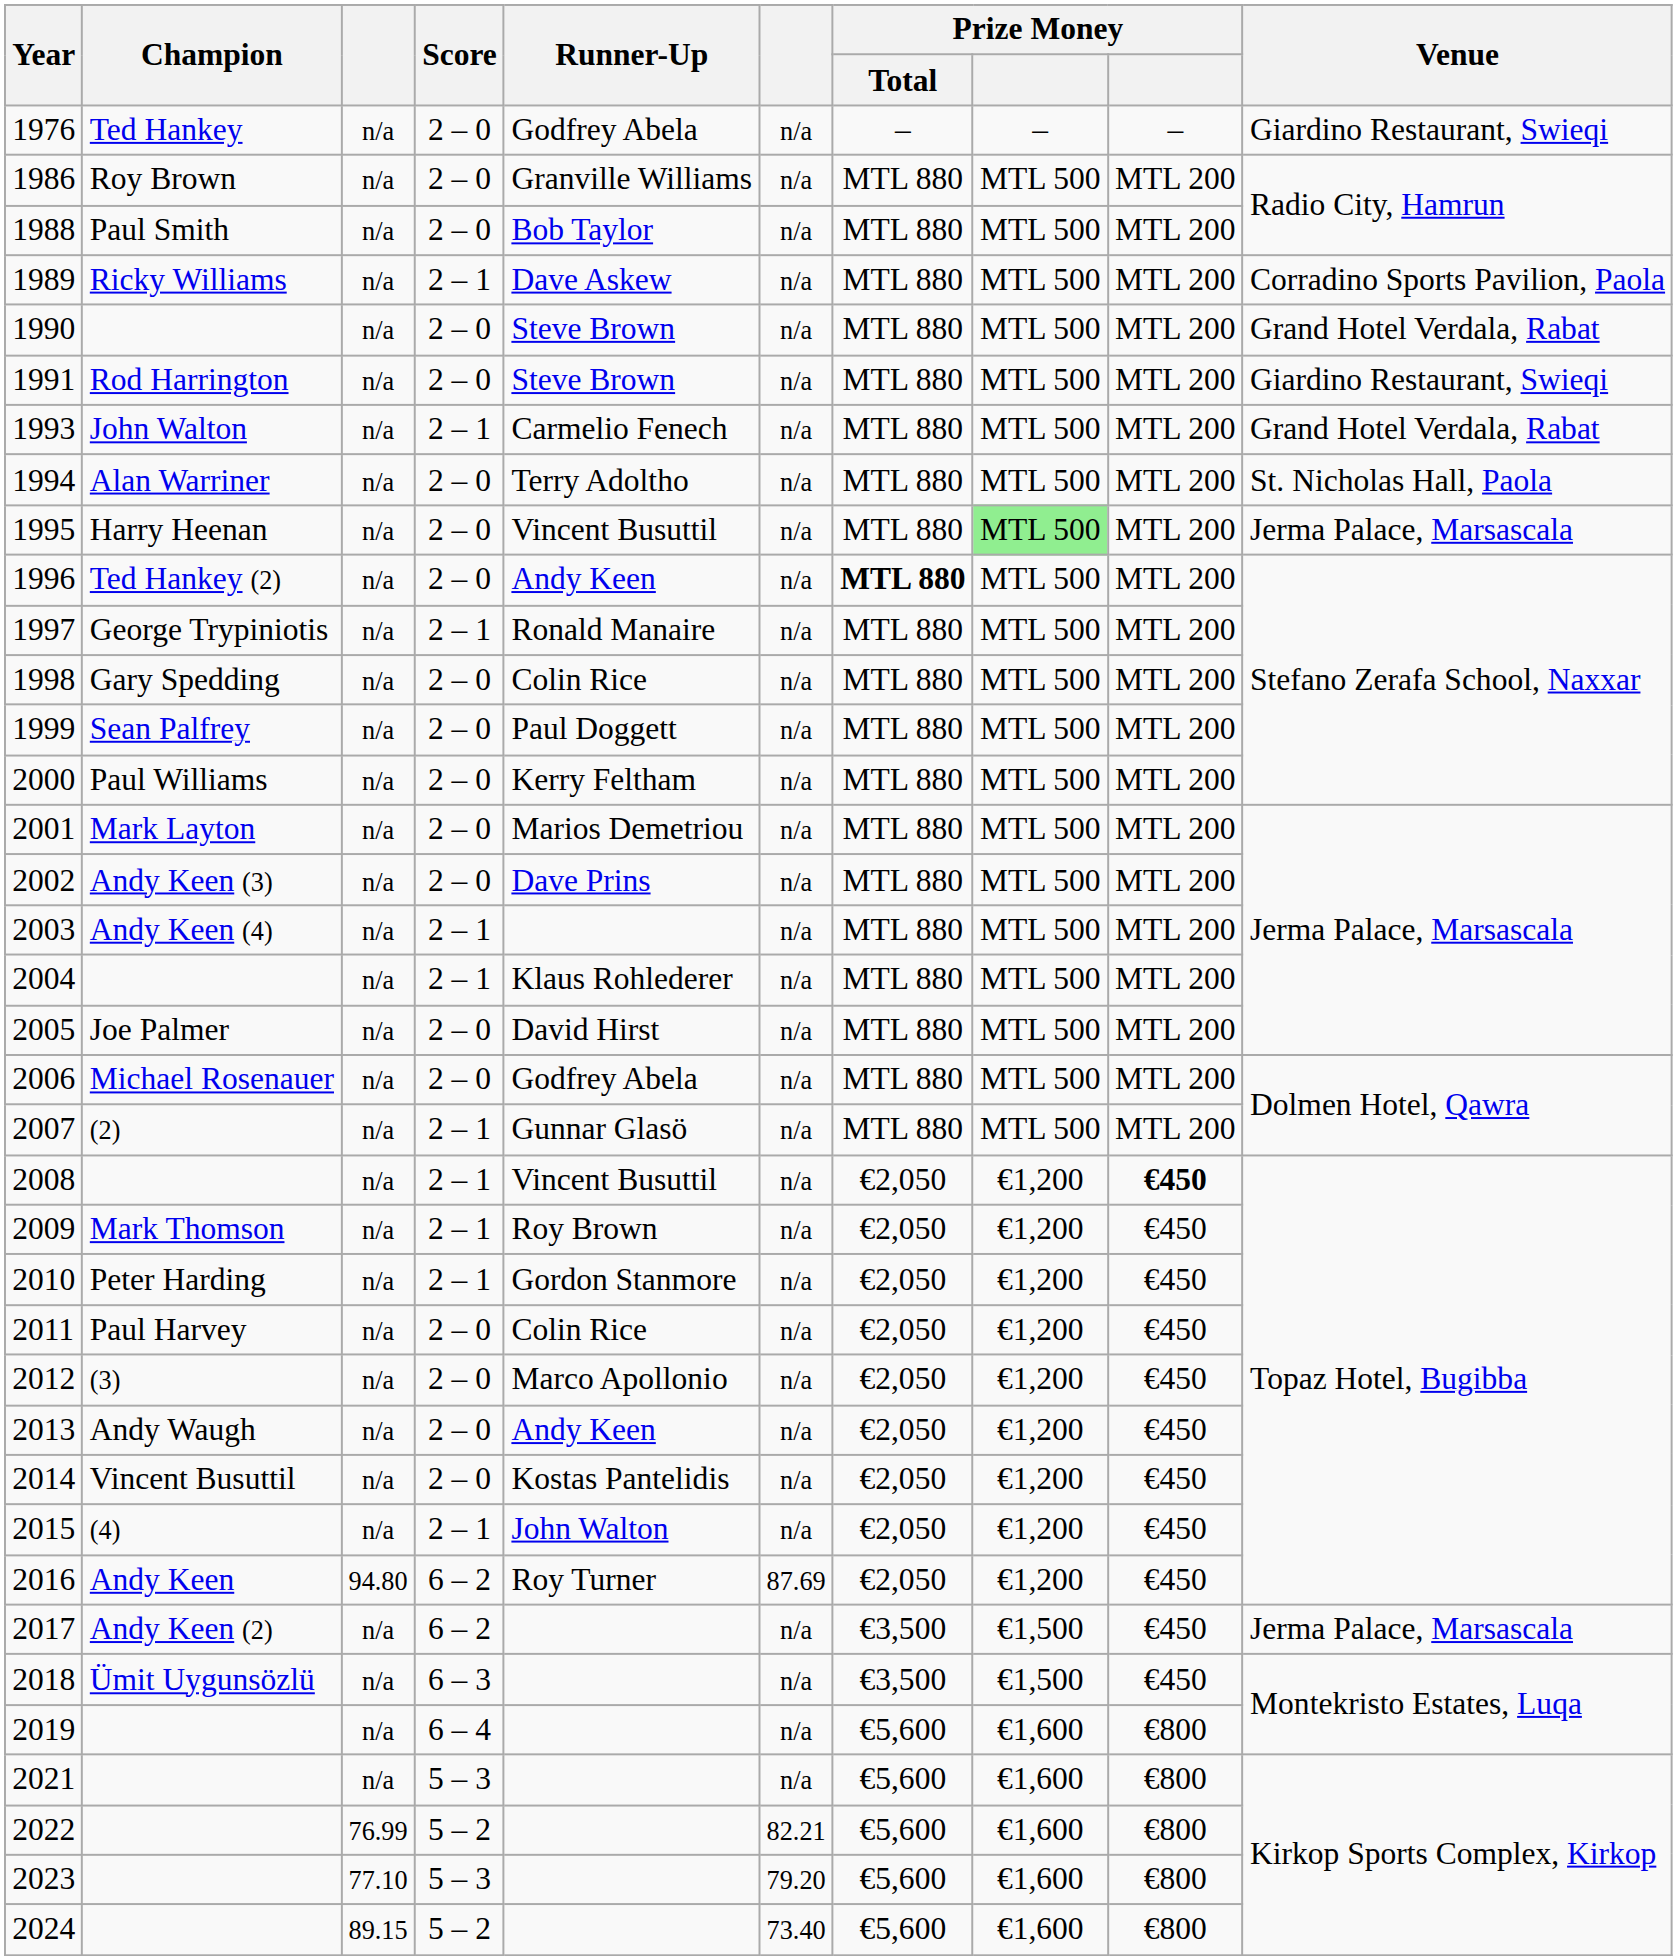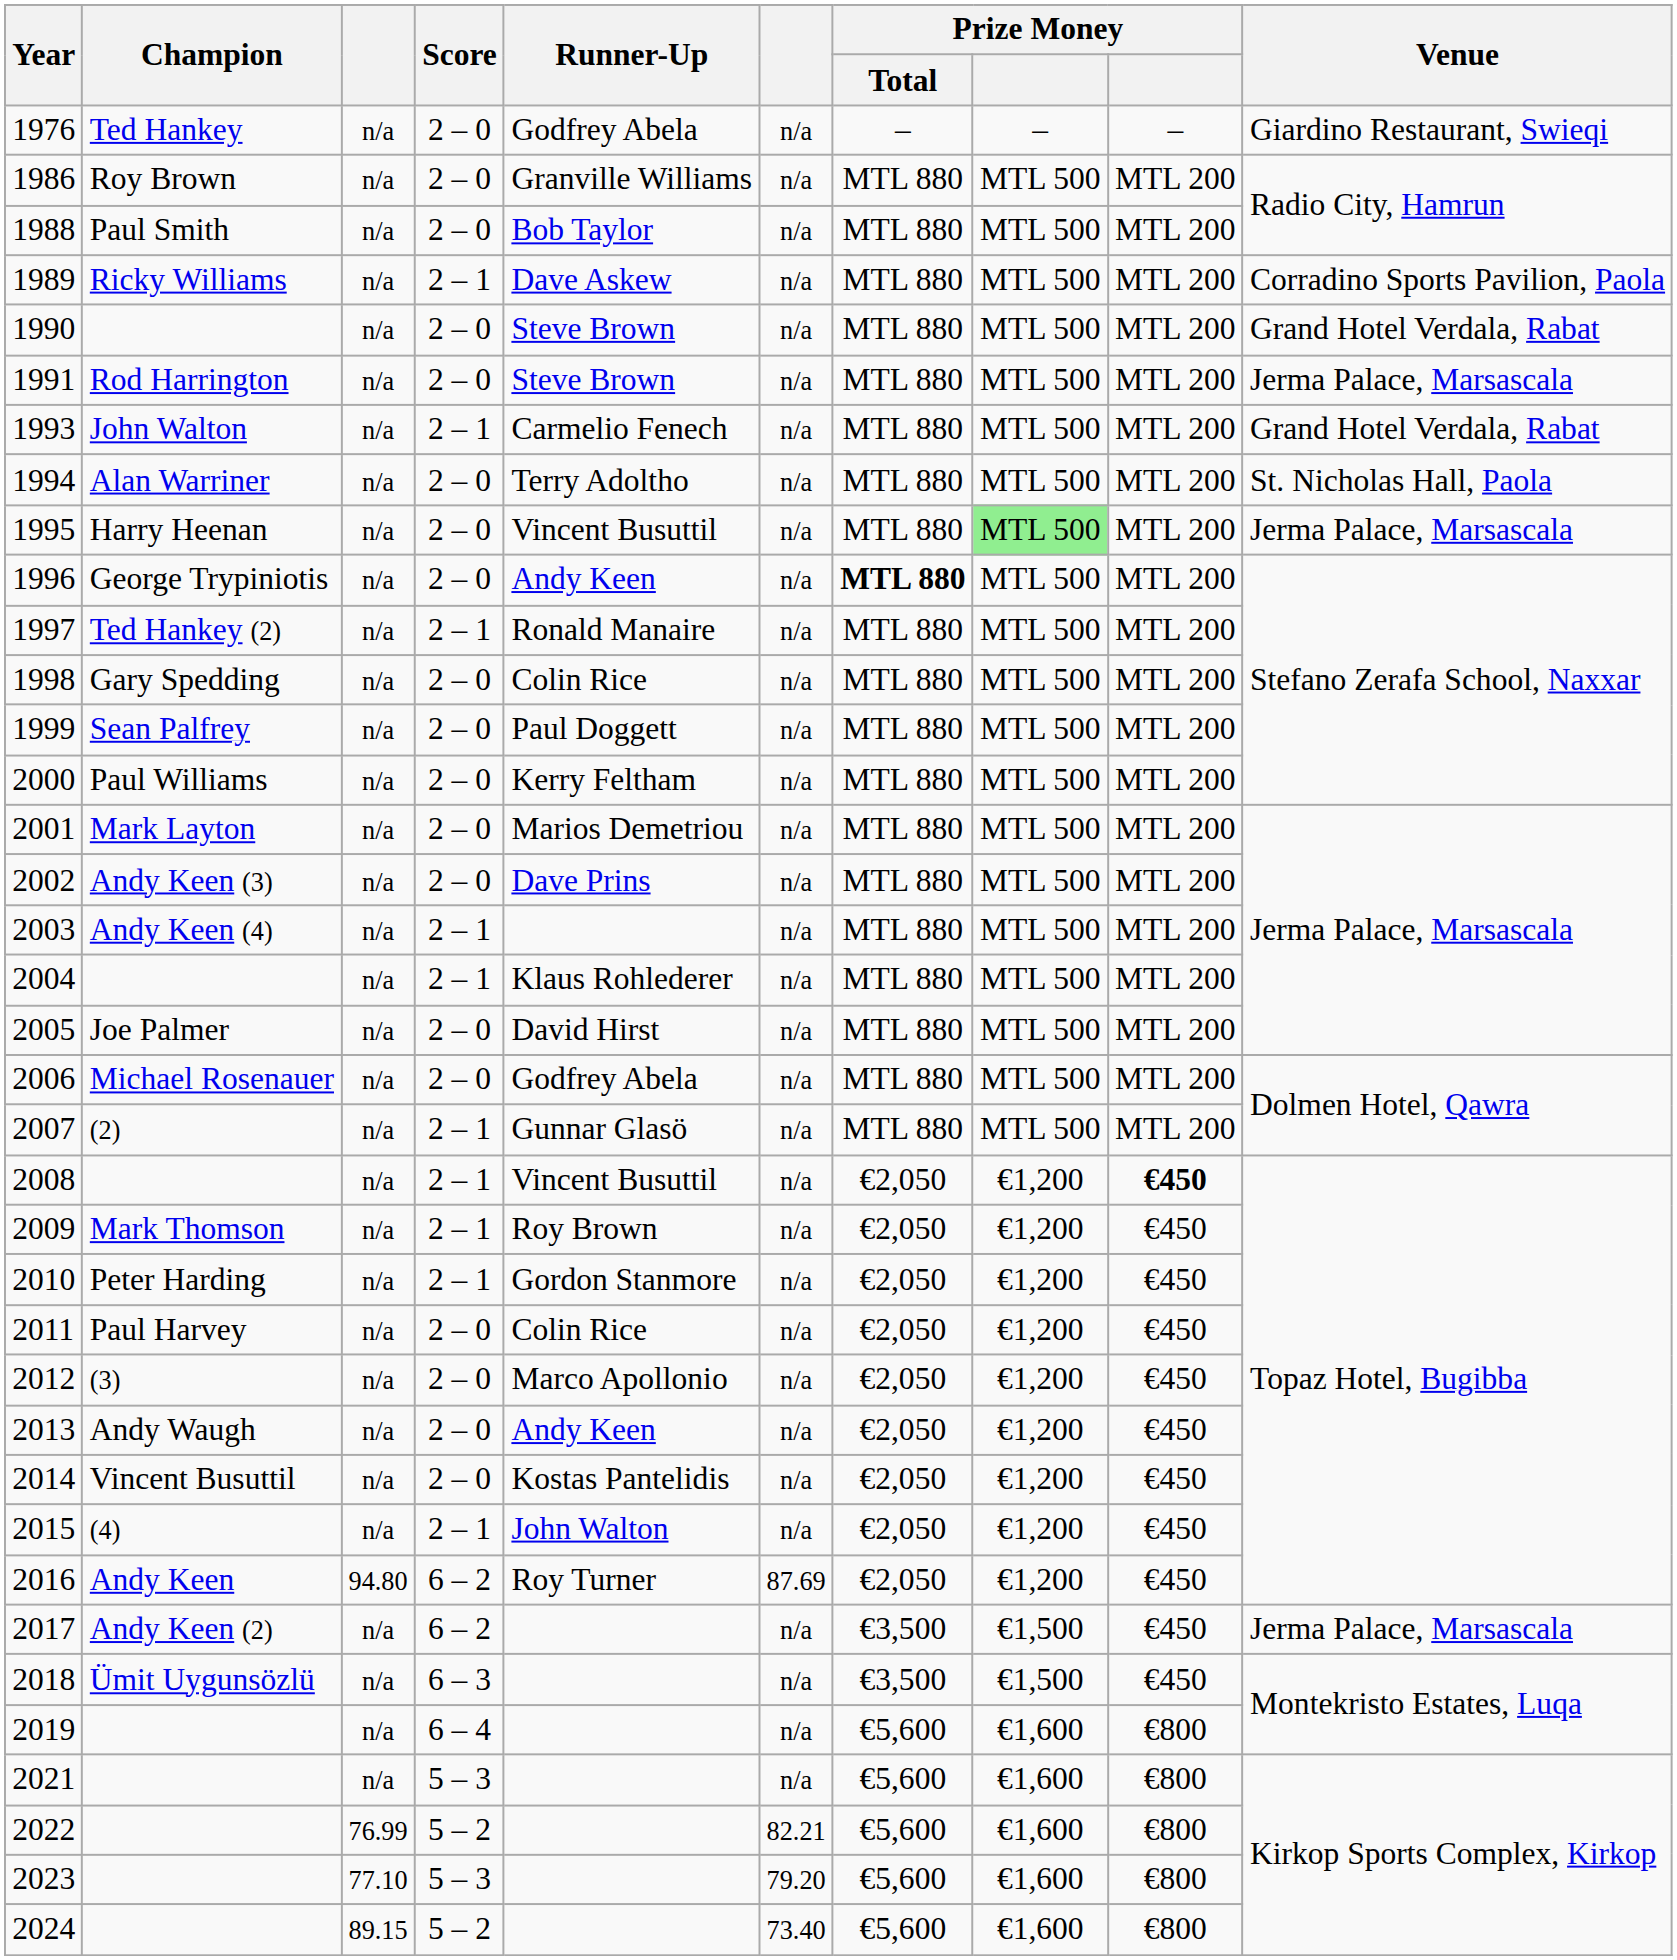 <table class="wikitable sortable">
 <tr>
 <th rowspan=2>Year</th>
 <th rowspan=2>Champion</th>
 <th rowspan=2></th>
 <th rowspan=2>Score</th>
 <th rowspan=2>Runner-Up</th>
 <th rowspan=2></th>
 <th colspan=3>Prize Money</th>
 <th rowspan=2>Venue</th>
 </tr>
 <tr>
 <th>Total</th>
 <th></th>
 <th></th>
 </tr>
 <tr>
 <td>1976</td>
 <td> <a href='#'>Ted Hankey</a></td>
 <td align=center><small><span>n/a</span></small></td>
 <td align=center>2 – 0</td>
 <td> Godfrey Abela</td>
 <td align=center><small><span>n/a</span></small></td>
 <td align=center>–</td>
 <td align=center>–</td>
 <td align=center>–</td>
 <td>Giardino Restaurant, <a href='#'>Swieqi</a></td>
 </tr>
 <tr>
 <td>1986</td>
 <td> Roy Brown</td>
 <td align=center><small><span>n/a</span></small></td>
 <td align=center>2 – 0</td>
 <td> Granville Williams</td>
 <td align=center><small><span>n/a</span></small></td>
 <td align=center>MTL 880</td>
 <td align=center>MTL 500</td>
 <td align=center>MTL 200</td>
 <td rowspan=2>Radio City, <a href='#'>Hamrun</a></td>
 </tr>
 <tr>
 <td>1988</td>
 <td> Paul Smith</td>
 <td align=center><small><span>n/a</span></small></td>
 <td align=center>2 – 0</td>
 <td> <a href='#'>Bob Taylor</a></td>
 <td align=center><small><span>n/a</span></small></td>
 <td align=center>MTL 880</td>
 <td align=center>MTL 500</td>
 <td align=center>MTL 200</td>
 </tr>
 <tr>
 <td>1989</td>
 <td> <a href='#'>Ricky Williams</a></td>
 <td align=center><small><span>n/a</span></small></td>
 <td align=center>2 – 1</td>
 <td> <a href='#'>Dave Askew</a></td>
 <td align=center><small><span>n/a</span></small></td>
 <td align=center>MTL 880</td>
 <td align=center>MTL 500</td>
 <td align=center>MTL 200</td>
 <td>Corradino Sports Pavilion, <a href='#'>Paola</a></td>
 </tr>
 <tr>
 <td>1990</td>
 <td></td>
 <td align=center><small><span>n/a</span></small></td>
 <td align=center>2 – 0</td>
 <td> <a href='#'>Steve Brown</a></td>
 <td align=center><small><span>n/a</span></small></td>
 <td align=center>MTL 880</td>
 <td align=center>MTL 500</td>
 <td align=center>MTL 200</td>
 <td>Grand Hotel Verdala, <a href='#'>Rabat</a></td>
 </tr>
 <tr>
 <td>1991</td>
 <td> <a href='#'>Rod Harrington</a></td>
 <td align=center><small><span>n/a</span></small></td>
 <td align=center>2 – 0</td>
 <td> <a href='#'>Steve Brown</a></td>
 <td align=center><small><span>n/a</span></small></td>
 <td align=center>MTL 880</td>
 <td align=center>MTL 500</td>
 <td align=center>MTL 200</td>
-<td>Giardino Restaurant, <a href='#'>Swieqi</a></td>
+<td>Jerma Palace, <a href='#'>Marsascala</a></td>
 </tr>
 <tr>
 <td>1993</td>
 <td> <a href='#'>John Walton</a></td>
 <td align=center><small><span>n/a</span></small></td>
 <td align=center>2 – 1</td>
 <td> Carmelio Fenech</td>
 <td align=center><small><span>n/a</span></small></td>
 <td align=center>MTL 880</td>
 <td align=center>MTL 500</td>
 <td align=center>MTL 200</td>
 <td>Grand Hotel Verdala, <a href='#'>Rabat</a></td>
 </tr>
 <tr>
 <td>1994</td>
 <td> <a href='#'>Alan Warriner</a></td>
 <td align=center><small><span>n/a</span></small></td>
 <td align=center>2 – 0</td>
 <td> Terry Adoltho</td>
 <td align=center><small><span>n/a</span></small></td>
 <td align=center>MTL 880</td>
 <td align=center>MTL 500</td>
 <td align=center>MTL 200</td>
 <td>St. Nicholas Hall, <a href='#'>Paola</a></td>
 </tr>
 <tr>
 <td>1995</td>
 <td> Harry Heenan</td>
 <td align=center><small><span>n/a</span></small></td>
 <td align=center>2 – 0</td>
 <td> Vincent Busuttil</td>
 <td align=center><small><span>n/a</span></small></td>
 <td align=center>MTL 880</td>
 <td align=center style="background: lightgreen;">MTL 500</td>
 <td align=center>MTL 200</td>
 <td>Jerma Palace, <a href='#'>Marsascala</a></td>
 </tr>
 <tr>
 <td>1996</td>
-<td> <a href='#'>Ted Hankey</a> <small>(2)</small></td>
+<td> George Trypiniotis</td>
 <td align=center><small><span>n/a</span></small></td>
 <td align=center>2 – 0</td>
 <td> <a href='#'>Andy Keen</a></td>
 <td align=center><small><span>n/a</span></small></td>
 <td align=center><strong>MTL 880</strong></td>
 <td align=center>MTL 500</td>
 <td align=center>MTL 200</td>
 <td rowspan=5>Stefano Zerafa School, <a href='#'>Naxxar</a></td>
 </tr>
 <tr>
 <td>1997</td>
-<td> George Trypiniotis</td>
+<td> <a href='#'>Ted Hankey</a> <small>(2)</small></td>
 <td align=center><small><span>n/a</span></small></td>
 <td align=center>2 – 1</td>
 <td> Ronald Manaire</td>
 <td align=center><small><span>n/a</span></small></td>
 <td align=center>MTL 880</td>
 <td align=center>MTL 500</td>
 <td align=center>MTL 200</td>
 </tr>
 <tr>
 <td>1998</td>
 <td> Gary Spedding</td>
 <td align=center><small><span>n/a</span></small></td>
 <td align=center>2 – 0</td>
 <td> Colin Rice</td>
 <td align=center><small><span>n/a</span></small></td>
 <td align=center>MTL 880</td>
 <td align=center>MTL 500</td>
 <td align=center>MTL 200</td>
 </tr>
 <tr>
 <td>1999</td>
 <td> <a href='#'>Sean Palfrey</a></td>
 <td align=center><small><span>n/a</span></small></td>
 <td align=center>2 – 0</td>
 <td> Paul Doggett</td>
 <td align=center><small><span>n/a</span></small></td>
 <td align=center>MTL 880</td>
 <td align=center>MTL 500</td>
 <td align=center>MTL 200</td>
 </tr>
 <tr>
 <td>2000</td>
 <td> Paul Williams</td>
 <td align=center><small><span>n/a</span></small></td>
 <td align=center>2 – 0</td>
 <td> Kerry Feltham</td>
 <td align=center><small><span>n/a</span></small></td>
 <td align=center>MTL 880</td>
 <td align=center>MTL 500</td>
 <td align=center>MTL 200</td>
 </tr>
 <tr>
 <td>2001</td>
 <td> <a href='#'>Mark Layton</a></td>
 <td align=center><small><span>n/a</span></small></td>
 <td align=center>2 – 0</td>
 <td> Marios Demetriou</td>
 <td align=center><small><span>n/a</span></small></td>
 <td align=center>MTL 880</td>
 <td align=center>MTL 500</td>
 <td align=center>MTL 200</td>
 <td rowspan=5>Jerma Palace, <a href='#'>Marsascala</a></td>
 </tr>
 <tr>
 <td>2002</td>
 <td> <a href='#'>Andy Keen</a> <small>(3)</small></td>
 <td align=center><small><span>n/a</span></small></td>
 <td align=center>2 – 0</td>
 <td> <a href='#'>Dave Prins</a></td>
 <td align=center><small><span>n/a</span></small></td>
 <td align=center>MTL 880</td>
 <td align=center>MTL 500</td>
 <td align=center>MTL 200</td>
 </tr>
 <tr>
 <td>2003</td>
 <td> <a href='#'>Andy Keen</a> <small>(4)</small></td>
 <td align=center><small><span>n/a</span></small></td>
 <td align=center>2 – 1</td>
 <td></td>
 <td align=center><small><span>n/a</span></small></td>
 <td align=center>MTL 880</td>
 <td align=center>MTL 500</td>
 <td align=center>MTL 200</td>
 </tr>
 <tr>
 <td>2004</td>
 <td></td>
 <td align=center><small><span>n/a</span></small></td>
 <td align=center>2 – 1</td>
 <td> Klaus Rohlederer</td>
 <td align=center><small><span>n/a</span></small></td>
 <td align=center>MTL 880</td>
 <td align=center>MTL 500</td>
 <td align=center>MTL 200</td>
 </tr>
 <tr>
 <td>2005</td>
 <td> Joe Palmer</td>
 <td align=center><small><span>n/a</span></small></td>
 <td align=center>2 – 0</td>
 <td> David Hirst</td>
 <td align=center><small><span>n/a</span></small></td>
 <td align=center>MTL 880</td>
 <td align=center>MTL 500</td>
 <td align=center>MTL 200</td>
 </tr>
 <tr>
 <td>2006</td>
 <td> <a href='#'>Michael Rosenauer</a></td>
 <td align=center><small><span>n/a</span></small></td>
 <td align=center>2 – 0</td>
 <td> Godfrey Abela</td>
 <td align=center><small><span>n/a</span></small></td>
 <td align=center>MTL 880</td>
 <td align=center>MTL 500</td>
 <td align=center>MTL 200</td>
 <td rowspan=2>Dolmen Hotel, <a href='#'>Qawra</a></td>
 </tr>
 <tr>
 <td>2007</td>
 <td> <small>(2)</small></td>
 <td align=center><small><span>n/a</span></small></td>
 <td align=center>2 – 1</td>
 <td> Gunnar Glasö</td>
 <td align=center><small><span>n/a</span></small></td>
 <td align=center>MTL 880</td>
 <td align=center>MTL 500</td>
 <td align=center>MTL 200</td>
 </tr>
 <tr>
 <td>2008</td>
 <td></td>
 <td align=center><small><span>n/a</span></small></td>
 <td align=center>2 – 1</td>
 <td> Vincent Busuttil</td>
 <td align=center><small><span>n/a</span></small></td>
 <td align=center>€2,050</td>
 <td align=center>€1,200</td>
 <td align=center><strong>€450</strong></td>
 <td rowspan=9>Topaz Hotel, <a href='#'>Bugibba</a></td>
 </tr>
 <tr>
 <td>2009</td>
 <td> <a href='#'>Mark Thomson</a></td>
 <td align=center><small><span>n/a</span></small></td>
 <td align=center>2 – 1</td>
 <td> Roy Brown</td>
 <td align=center><small><span>n/a</span></small></td>
 <td align=center>€2,050</td>
 <td align=center>€1,200</td>
 <td align=center>€450</td>
 </tr>
 <tr>
 <td>2010</td>
 <td> Peter Harding</td>
 <td align=center><small><span>n/a</span></small></td>
 <td align=center>2 – 1</td>
 <td> Gordon Stanmore</td>
 <td align=center><small><span>n/a</span></small></td>
 <td align=center>€2,050</td>
 <td align=center>€1,200</td>
 <td align=center>€450</td>
 </tr>
 <tr>
 <td>2011</td>
 <td> Paul Harvey</td>
 <td align=center><small><span>n/a</span></small></td>
 <td align=center>2 – 0</td>
 <td> Colin Rice</td>
 <td align=center><small><span>n/a</span></small></td>
 <td align=center>€2,050</td>
 <td align=center>€1,200</td>
 <td align=center>€450</td>
 </tr>
 <tr>
 <td>2012</td>
 <td> <small>(3)</small></td>
 <td align=center><small><span>n/a</span></small></td>
 <td align=center>2 – 0</td>
 <td> Marco Apollonio</td>
 <td align=center><small><span>n/a</span></small></td>
 <td align=center>€2,050</td>
 <td align=center>€1,200</td>
 <td align=center>€450</td>
 </tr>
 <tr>
 <td>2013</td>
 <td> Andy Waugh</td>
 <td align=center><small><span>n/a</span></small></td>
 <td align=center>2 – 0</td>
 <td> <a href='#'>Andy Keen</a></td>
 <td align=center><small><span>n/a</span></small></td>
 <td align=center>€2,050</td>
 <td align=center>€1,200</td>
 <td align=center>€450</td>
 </tr>
 <tr>
 <td>2014</td>
 <td> Vincent Busuttil</td>
 <td align=center><small><span>n/a</span></small></td>
 <td align=center>2 – 0</td>
 <td> Kostas Pantelidis</td>
 <td align=center><small><span>n/a</span></small></td>
 <td align=center>€2,050</td>
 <td align=center>€1,200</td>
 <td align=center>€450</td>
 </tr>
 <tr>
 <td>2015</td>
 <td> <small>(4)</small></td>
 <td align=center><small><span>n/a</span></small></td>
 <td align=center>2 – 1</td>
 <td> <a href='#'>John Walton</a></td>
 <td align=center><small><span>n/a</span></small></td>
 <td align=center>€2,050</td>
 <td align=center>€1,200</td>
 <td align=center>€450</td>
 </tr>
 <tr>
 <td>2016</td>
 <td> <a href='#'>Andy Keen</a></td>
 <td align=center><small><span>94.80</span></small></td>
 <td align=center>6 – 2</td>
 <td> Roy Turner</td>
 <td align=center><small><span>87.69</span></small></td>
 <td align=center>€2,050</td>
 <td align=center>€1,200</td>
 <td align=center>€450</td>
 </tr>
 <tr>
 <td>2017</td>
 <td> <a href='#'>Andy Keen</a> <small>(2)</small></td>
 <td align=center><small><span>n/a</span></small></td>
 <td align=center>6 – 2</td>
 <td></td>
 <td align=center><small><span>n/a</span></small></td>
 <td align=center>€3,500</td>
 <td align=center>€1,500</td>
 <td align=center>€450</td>
 <td>Jerma Palace, <a href='#'>Marsascala</a></td>
 </tr>
 <tr>
 <td>2018</td>
 <td> <a href='#'>Ümit Uygunsözlü</a></td>
 <td align=center><small><span>n/a</span></small></td>
 <td align=center>6 – 3</td>
 <td></td>
 <td align=center><small><span>n/a</span></small></td>
 <td align=center>€3,500</td>
 <td align=center>€1,500</td>
 <td align=center>€450</td>
 <td rowspan=2>Montekristo Estates, <a href='#'>Luqa</a></td>
 </tr>
 <tr>
 <td>2019</td>
 <td></td>
 <td align=center><small><span>n/a</span></small></td>
 <td align=center>6 – 4</td>
 <td></td>
 <td align=center><small><span>n/a</span></small></td>
 <td align=center>€5,600</td>
 <td align=center>€1,600</td>
 <td align=center>€800</td>
 </tr>
 <tr>
 <td>2021</td>
 <td></td>
 <td align=center><small><span>n/a</span></small></td>
 <td align=center>5 – 3</td>
 <td></td>
 <td align=center><small><span>n/a</span></small></td>
 <td align=center>€5,600</td>
 <td align=center>€1,600</td>
 <td align=center>€800</td>
 <td rowspan=4>Kirkop Sports Complex, <a href='#'>Kirkop</a></td>
 </tr>
 <tr>
 <td>2022</td>
 <td></td>
 <td align=center><small><span>76.99</span></small></td>
 <td align=center>5 – 2</td>
 <td></td>
 <td align=center><small><span>82.21</span></small></td>
 <td align=center>€5,600</td>
 <td align=center>€1,600</td>
 <td align=center>€800</td>
 </tr>
 <tr>
 <td>2023</td>
 <td></td>
 <td align=center><small><span>77.10</span></small></td>
 <td align=center>5 – 3</td>
 <td></td>
 <td align=center><small><span>79.20</span></small></td>
 <td align=center>€5,600</td>
 <td align=center>€1,600</td>
 <td align=center>€800</td>
 </tr>
 <tr>
 <td>2024</td>
 <td></td>
 <td align=center><small><span>89.15</span></small></td>
 <td align=center>5 – 2</td>
 <td></td>
 <td align=center><small><span>73.40</span></small></td>
 <td align=center>€5,600</td>
 <td align=center>€1,600</td>
 <td align=center>€800</td>
 </tr>
 </table>
